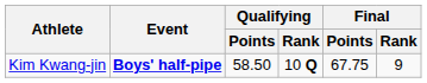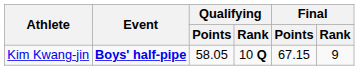 <table class="wikitable">
 <tr>
 <th rowspan="2">Athlete</th>
 <th rowspan="2">Event</th>
 <th colspan="2">Qualifying</th>
 <th colspan="2">Final</th>
 </tr>
 <tr>
 <th>Points</th>
 <th>Rank</th>
 <th>Points</th>
 <th>Rank</th>
 </tr>
 <tr>
 <td><a href='#'>Kim Kwang-jin</a></td>
 <td><strong><a href='#'>Boys' half-pipe</a></strong></td>
-<td align="center">58.50</td>
+<td align="center">58.05</td>
 <td align="center">10 <strong>Q</strong></td>
-<td align="center">67.75</td>
+<td align="center">67.15</td>
 <td align="center">9</td>
 </tr>
 </table>
